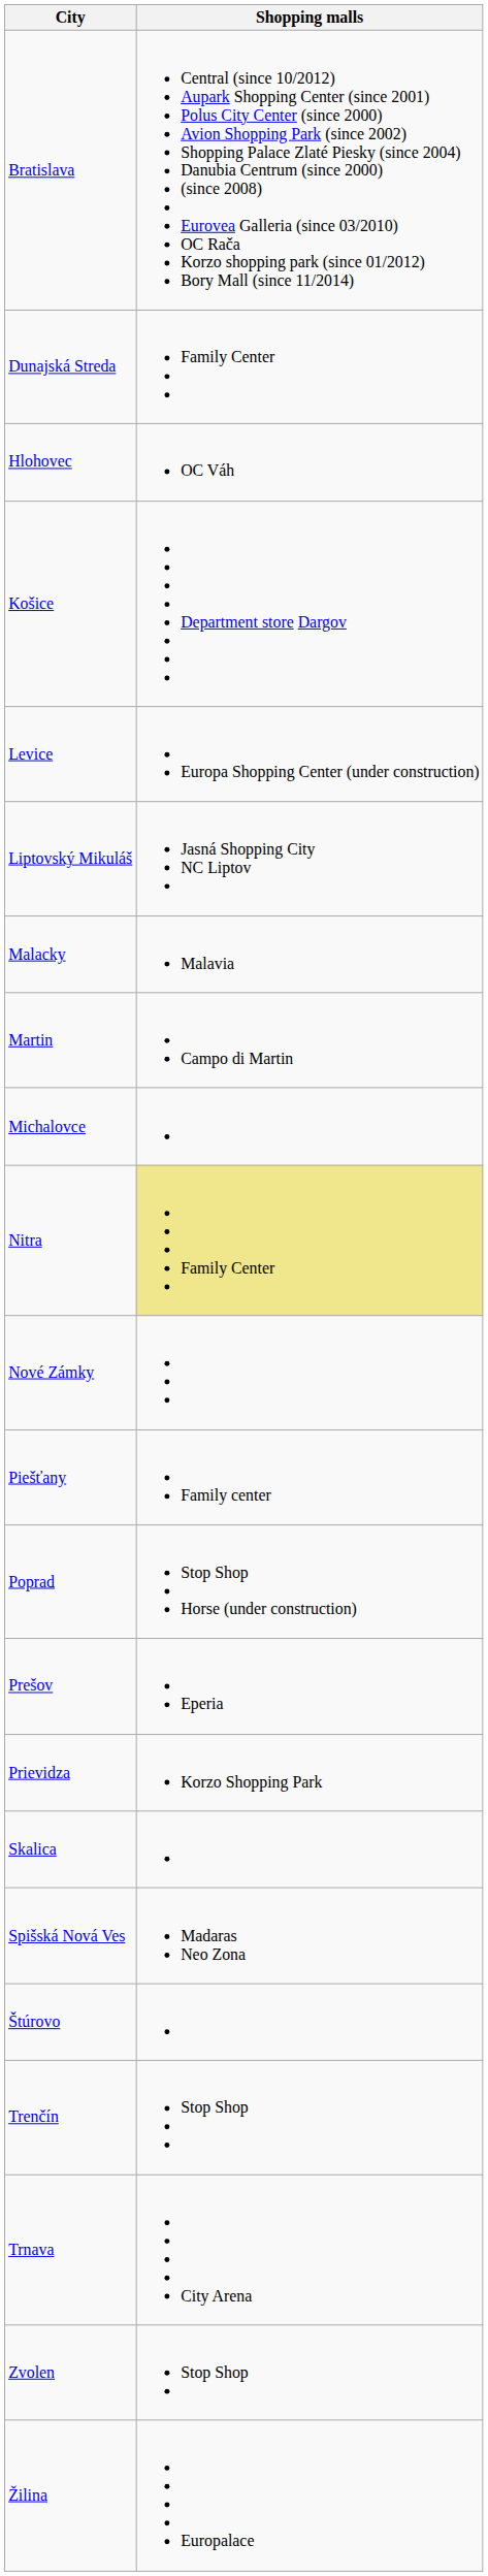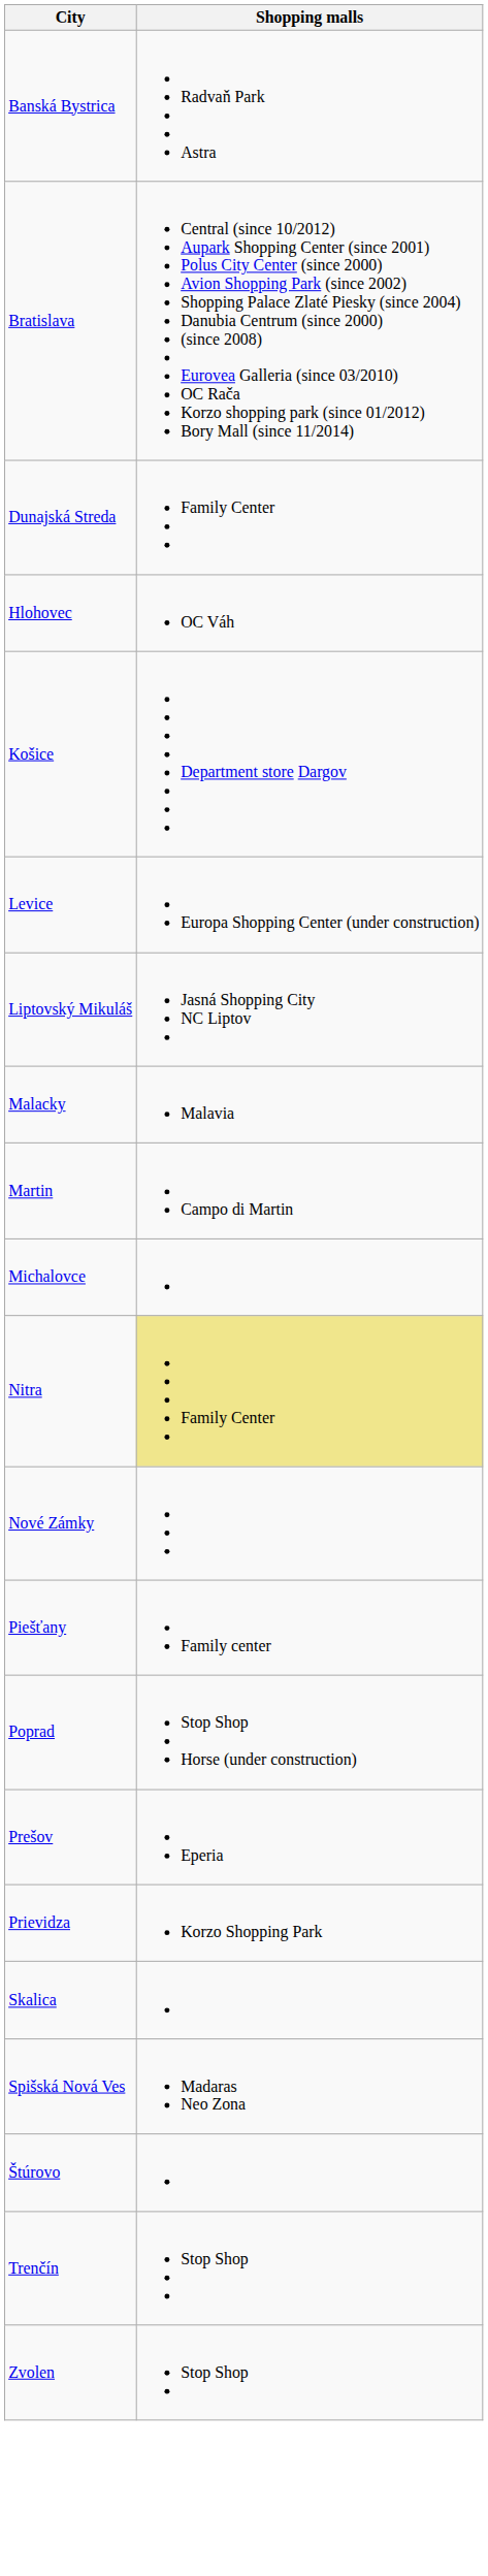 <table class="wikitable">
 <tr>
 <th>City</th>
 <th>Shopping malls</th>
+</tr>
+<tr>
+<td><a href='#'>Banská Bystrica</a></td>
+<td><br><ul><li></li><li>Radvaň Park</li><li></li><li></li><li>Astra</li></ul></td>
 </tr>
 <tr>
 <td><a href='#'>Bratislava</a></td>
 <td><br><ul><li>Central (since 10/2012)</li><li><a href='#'>Aupark</a> Shopping Center (since 2001)</li><li><a href='#'>Polus City Center</a> (since 2000)</li><li><a href='#'>Avion Shopping Park</a> (since 2002)</li><li>Shopping Palace Zlaté Piesky (since 2004)</li><li>Danubia Centrum (since 2000)</li><li> (since 2008)</li><li></li><li><a href='#'>Eurovea</a> Galleria (since 03/2010)</li><li>OC Rača</li><li>Korzo shopping park (since 01/2012)</li><li>Bory Mall (since 11/2014)</li></ul></td>
 </tr>
 <tr>
 <td><a href='#'>Dunajská Streda</a></td>
 <td><br><ul><li>Family Center</li><li></li><li></li></ul></td>
 </tr>
 <tr>
 <td><a href='#'>Hlohovec</a></td>
 <td><br><ul><li>OC Váh</li></ul></td>
 </tr>
 <tr>
 <td><a href='#'>Košice</a></td>
 <td><br><ul><li></li><li></li><li></li><li></li><li><a href='#'>Department store</a> <a href='#'>Dargov</a></li><li></li><li></li><li></li></ul></td>
 </tr>
 <tr>
 <td><a href='#'>Levice</a></td>
 <td><br><ul><li></li><li>Europa Shopping Center (under construction)</li></ul></td>
 </tr>
 <tr>
 <td><a href='#'>Liptovský Mikuláš</a></td>
 <td><br><ul><li>Jasná Shopping City</li><li>NC Liptov</li><li></li></ul></td>
 </tr>
 <tr>
 <td><a href='#'>Malacky</a></td>
 <td><br><ul><li>Malavia</li></ul></td>
 </tr>
 <tr>
 <td><a href='#'>Martin</a></td>
 <td><br><ul><li></li><li>Campo di Martin</li></ul></td>
 </tr>
 <tr>
 <td><a href='#'>Michalovce</a></td>
 <td><br><ul><li></li></ul></td>
 </tr>
 <tr>
 <td><a href='#'>Nitra</a></td>
 <td style="background: khaki;"><br><ul><li></li><li></li><li></li><li>Family Center</li><li></li></ul></td>
 </tr>
 <tr>
 <td><a href='#'>Nové Zámky</a></td>
 <td><br><ul><li></li><li></li><li></li></ul></td>
 </tr>
 <tr>
 <td><a href='#'>Piešťany</a></td>
 <td><br><ul><li></li><li>Family center</li></ul></td>
 </tr>
 <tr>
 <td><a href='#'>Poprad</a></td>
 <td><br><ul><li>Stop Shop</li><li></li><li>Horse (under construction)</li></ul></td>
 </tr>
 <tr>
 <td><a href='#'>Prešov</a></td>
 <td><br><ul><li></li><li>Eperia</li></ul></td>
 </tr>
 <tr>
 <td><a href='#'>Prievidza</a></td>
 <td><br><ul><li>Korzo Shopping Park</li></ul></td>
 </tr>
 <tr>
 <td><a href='#'>Skalica</a></td>
 <td><br><ul><li></li></ul></td>
 </tr>
 <tr>
 <td><a href='#'>Spišská Nová Ves</a></td>
 <td><br><ul><li>Madaras</li><li>Neo Zona</li></ul></td>
 </tr>
 <tr>
 <td><a href='#'>Štúrovo</a></td>
 <td><br><ul><li></li></ul></td>
 </tr>
 <tr>
 <td><a href='#'>Trenčín</a></td>
 <td><br><ul><li>Stop Shop</li><li></li><li></li></ul></td>
 </tr>
 <tr>
-<td><a href='#'>Trnava</a></td>
-<td><br><ul><li></li><li></li><li></li><li></li><li>City Arena</li></ul></td>
-</tr>
-<tr>
 <td><a href='#'>Zvolen</a></td>
 <td><br><ul><li>Stop Shop</li><li></li></ul></td>
 </tr>
-<tr>
-<td><a href='#'>Žilina</a></td>
-<td><br><ul><li></li><li></li><li></li><li></li><li>Europalace</li></ul></td>
-</tr>
 </table>
